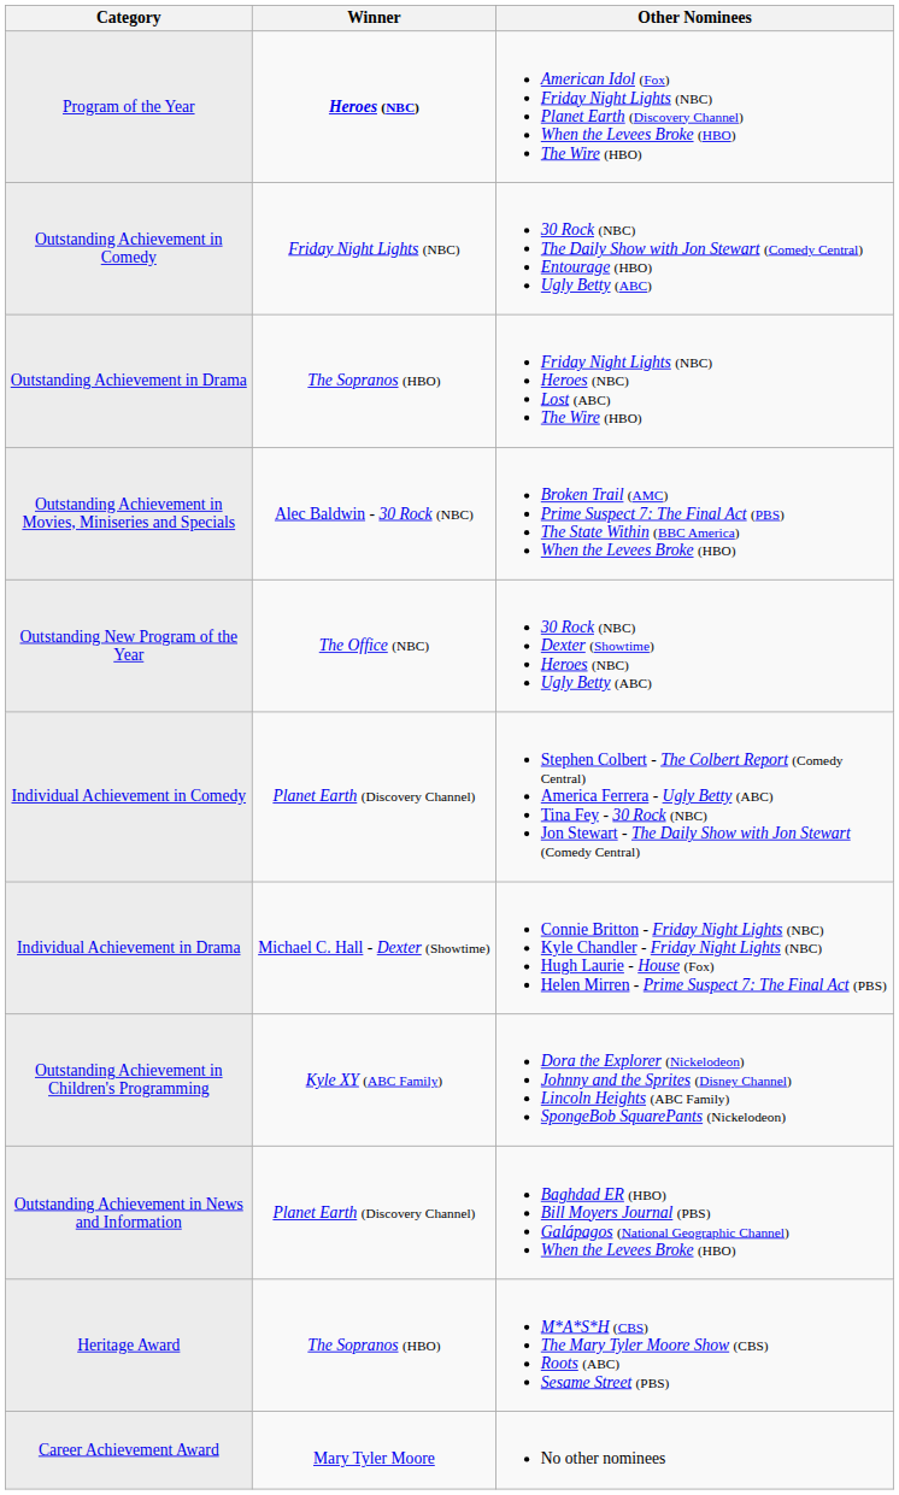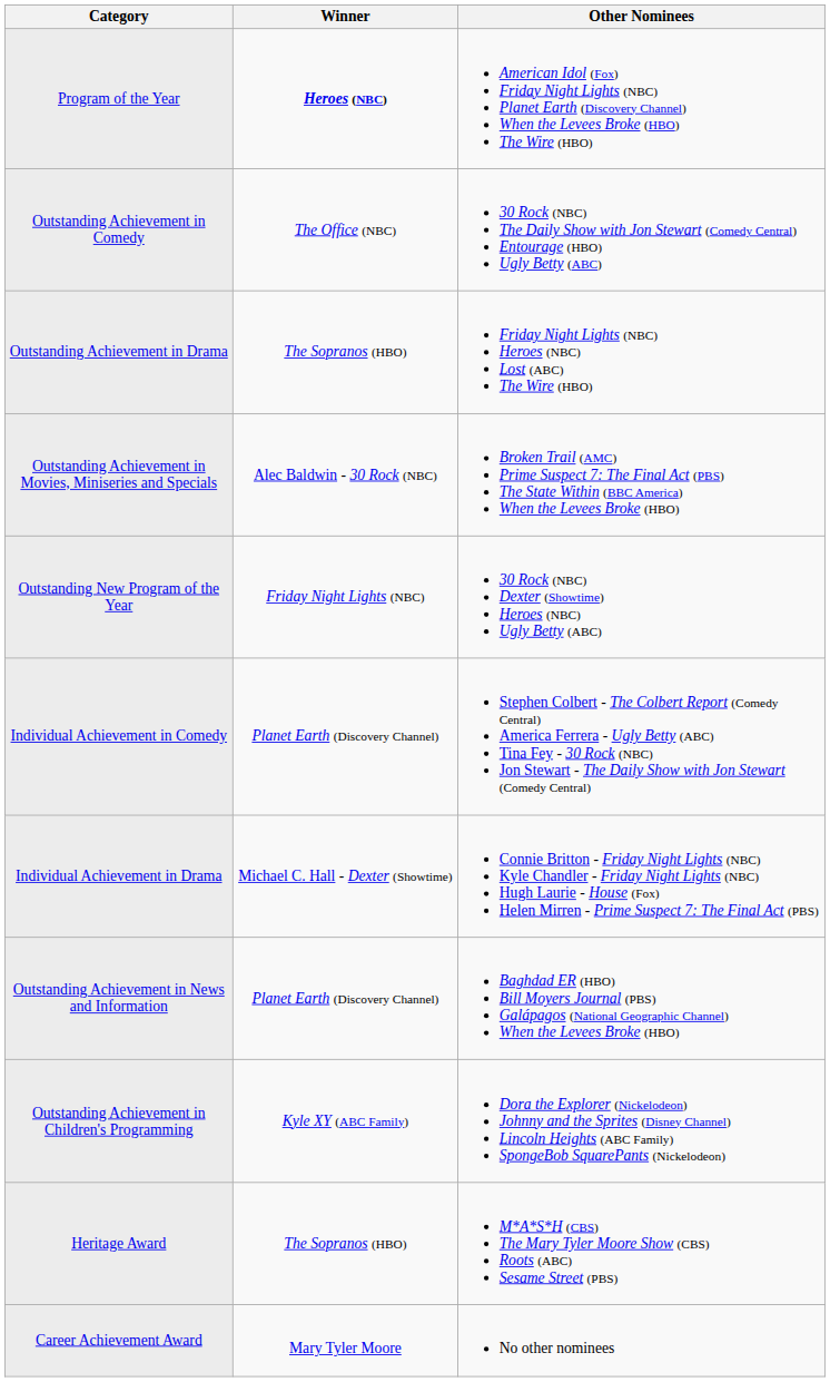 <table class="wikitable">
 <tr>
 <th width="250">Category</th>
 <th width="250">Winner</th>
 <th width="410">Other Nominees</th>
 </tr>
 <tr>
 <td align="center" style="background: #ececec; color: grey; vertical-align: middle; text-align: center;" class="table-na"><a href='#'>Program of the Year</a></td>
 <td align="center"><strong><em><a href='#'>Heroes</a></em> <small>(<a href='#'>NBC</a>)</small></strong></td>
 <td><br><ul><li><em><a href='#'>American Idol</a></em> <small>(<a href='#'>Fox</a>)</small></li><li><em><a href='#'>Friday Night Lights</a></em> <small>(NBC)</small></li><li><em><a href='#'>Planet Earth</a></em> <small>(<a href='#'>Discovery Channel</a>)</small></li><li><em><a href='#'>When the Levees Broke</a></em> <small>(<a href='#'>HBO</a>)</small></li><li><em><a href='#'>The Wire</a></em> <small>(HBO)</small></li></ul></td>
 </tr>
 <tr>
 <td align="center" style="background: #ececec; color: grey; vertical-align: middle; text-align: center;" class="table-na"><a href='#'>Outstanding Achievement in Comedy</a></td>
-<td align="center"><em><a href='#'>Friday Night Lights</a></em> <small>(NBC)</small></td>
+<td align="center"><em><a href='#'>The Office</a></em> <small>(NBC)</small></td>
 <td><br><ul><li><em><a href='#'>30 Rock</a></em> <small>(NBC)</small></li><li><em><a href='#'>The Daily Show with Jon Stewart</a></em> <small>(<a href='#'>Comedy Central</a>)</small></li><li><em><a href='#'>Entourage</a></em> <small>(HBO)</small></li><li><em><a href='#'>Ugly Betty</a></em> <small>(<a href='#'>ABC</a>)</small></li></ul></td>
 </tr>
 <tr>
 <td align="center" style="background: #ececec; color: grey; vertical-align: middle; text-align: center;" class="table-na"><a href='#'>Outstanding Achievement in Drama</a></td>
 <td align="center"><em><a href='#'>The Sopranos</a></em> <small>(HBO)</small></td>
 <td><br><ul><li><em><a href='#'>Friday Night Lights</a></em> <small>(NBC)</small></li><li><em><a href='#'>Heroes</a></em> <small>(NBC)</small></li><li><em><a href='#'>Lost</a></em> <small>(ABC)</small></li><li><em><a href='#'>The Wire</a></em> <small>(HBO)</small></li></ul></td>
 </tr>
 <tr>
 <td align="center" style="background: #ececec; color: grey; vertical-align: middle; text-align: center;" class="table-na"><a href='#'>Outstanding Achievement in Movies, Miniseries and Specials</a></td>
 <td align="center"><a href='#'>Alec Baldwin</a> - <em><a href='#'>30 Rock</a></em> <small>(NBC)</small></td>
 <td><br><ul><li><em><a href='#'>Broken Trail</a></em> <small>(<a href='#'>AMC</a>)</small></li><li><em><a href='#'>Prime Suspect 7: The Final Act</a></em> <small>(<a href='#'>PBS</a>)</small></li><li><em><a href='#'>The State Within</a></em> <small>(<a href='#'>BBC America</a>)</small></li><li><em><a href='#'>When the Levees Broke</a></em> <small>(HBO)</small></li></ul></td>
 </tr>
 <tr>
 <td align="center" style="background: #ececec; color: grey; vertical-align: middle; text-align: center;" class="table-na"><a href='#'>Outstanding New Program of the Year</a></td>
-<td align="center"><em><a href='#'>The Office</a></em> <small>(NBC)</small></td>
+<td align="center"><em><a href='#'>Friday Night Lights</a></em> <small>(NBC)</small></td>
 <td><br><ul><li><em><a href='#'>30 Rock</a></em> <small>(NBC)</small></li><li><em><a href='#'>Dexter</a></em> <small>(<a href='#'>Showtime</a>)</small></li><li><em><a href='#'>Heroes</a></em> <small>(NBC)</small></li><li><em><a href='#'>Ugly Betty</a></em> <small>(ABC)</small></li></ul></td>
 </tr>
 <tr>
 <td align="center" style="background: #ececec; color: grey; vertical-align: middle; text-align: center;" class="table-na"><a href='#'>Individual Achievement in Comedy</a></td>
 <td align="center"><em><a href='#'>Planet Earth</a></em> <small>(Discovery Channel)</small></td>
 <td><br><ul><li><a href='#'>Stephen Colbert</a> - <em><a href='#'>The Colbert Report</a></em> <small>(Comedy Central)</small></li><li><a href='#'>America Ferrera</a> - <em><a href='#'>Ugly Betty</a></em> <small>(ABC)</small></li><li><a href='#'>Tina Fey</a> - <em><a href='#'>30 Rock</a></em> <small>(NBC)</small></li><li><a href='#'>Jon Stewart</a> - <em><a href='#'>The Daily Show with Jon Stewart</a></em> <small>(Comedy Central)</small></li></ul></td>
 </tr>
 <tr>
 <td align="center" style="background: #ececec; color: grey; vertical-align: middle; text-align: center;" class="table-na"><a href='#'>Individual Achievement in Drama</a></td>
 <td align="center"><a href='#'>Michael C. Hall</a> - <em><a href='#'>Dexter</a></em> <small>(Showtime)</small></td>
 <td><br><ul><li><a href='#'>Connie Britton</a> - <em><a href='#'>Friday Night Lights</a></em> <small>(NBC)</small></li><li><a href='#'>Kyle Chandler</a> - <em><a href='#'>Friday Night Lights</a></em> <small>(NBC)</small></li><li><a href='#'>Hugh Laurie</a> - <em><a href='#'>House</a></em> <small>(Fox)</small></li><li><a href='#'>Helen Mirren</a> - <em><a href='#'>Prime Suspect 7: The Final Act</a></em> <small>(PBS)</small></li></ul></td>
 </tr>
 <tr>
+<td align="center" style="background: #ececec; color: grey; vertical-align: middle; text-align: center;" class="table-na"><a href='#'>Outstanding Achievement in News and Information</a></td>
+<td align="center"><em><a href='#'>Planet Earth</a></em> <small>(Discovery Channel)</small></td>
+<td><br><ul><li><em><a href='#'>Baghdad ER</a></em> <small>(HBO)</small></li><li><em><a href='#'>Bill Moyers Journal</a></em> <small>(PBS)</small></li><li><em><a href='#'>Galápagos</a></em> <small>(<a href='#'>National Geographic Channel</a>)</small></li><li><em><a href='#'>When the Levees Broke</a></em> <small>(HBO)</small></li></ul></td>
+</tr>
+<tr>
 <td align="center" style="background: #ececec; color: grey; vertical-align: middle; text-align: center;" class="table-na"><a href='#'>Outstanding Achievement in Children's Programming</a></td>
 <td align="center"><em><a href='#'>Kyle XY</a></em> <small>(<a href='#'>ABC Family</a>)</small></td>
 <td><br><ul><li><em><a href='#'>Dora the Explorer</a></em> <small>(<a href='#'>Nickelodeon</a>)</small></li><li><em><a href='#'>Johnny and the Sprites</a></em> <small>(<a href='#'>Disney Channel</a>)</small></li><li><em><a href='#'>Lincoln Heights</a></em> <small>(ABC Family)</small></li><li><em><a href='#'>SpongeBob SquarePants</a></em> <small>(Nickelodeon)</small></li></ul></td>
-</tr>
-<tr>
-<td align="center" style="background: #ececec; color: grey; vertical-align: middle; text-align: center;" class="table-na"><a href='#'>Outstanding Achievement in News and Information</a></td>
-<td align="center"><em><a href='#'>Planet Earth</a></em> <small>(Discovery Channel)</small></td>
-<td><br><ul><li><em><a href='#'>Baghdad ER</a></em> <small>(HBO)</small></li><li><em><a href='#'>Bill Moyers Journal</a></em> <small>(PBS)</small></li><li><em><a href='#'>Galápagos</a></em> <small>(<a href='#'>National Geographic Channel</a>)</small></li><li><em><a href='#'>When the Levees Broke</a></em> <small>(HBO)</small></li></ul></td>
 </tr>
 <tr>
 <td align="center" style="background: #ececec; color: grey; vertical-align: middle; text-align: center;" class="table-na"><a href='#'>Heritage Award</a></td>
 <td align="center"><em><a href='#'>The Sopranos</a></em> <small>(HBO)</small></td>
 <td><br><ul><li><em><a href='#'>M*A*S*H</a></em> <small>(<a href='#'>CBS</a>)</small></li><li><em><a href='#'>The Mary Tyler Moore Show</a></em> <small>(CBS)</small></li><li><em><a href='#'>Roots</a></em> <small>(ABC)</small></li><li><em><a href='#'>Sesame Street</a></em> <small>(PBS)</small></li></ul></td>
 </tr>
 <tr>
 <td align="center" style="background: #ececec; color: grey; vertical-align: middle; text-align: center;" class="table-na"><a href='#'>Career Achievement Award</a></td>
 <td align="center"><br><a href='#'>Mary Tyler Moore</a></td>
 <td><br><ul><li>No other nominees</li></ul></td>
 </tr>
 </table>
